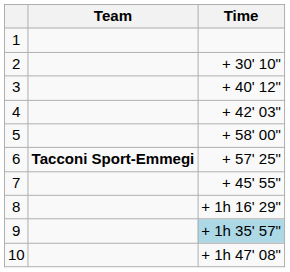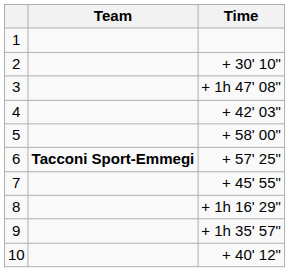 <table class="wikitable">
 <tr>
 <th></th>
 <th>Team</th>
 <th>Time</th>
 </tr>
 <tr>
 <td style="text-align:center;">1</td>
 <td></td>
 <td align="right"></td>
 </tr>
 <tr>
 <td style="text-align:center;">2</td>
 <td></td>
 <td align="right">+ 30' 10"</td>
 </tr>
 <tr>
 <td style="text-align:center;">3</td>
 <td></td>
-<td align="right">+ 40' 12"</td>
+<td align="right">+ 1h 47' 08"</td>
 </tr>
 <tr>
 <td style="text-align:center;">4</td>
 <td></td>
 <td align="right">+ 42' 03"</td>
 </tr>
 <tr>
 <td style="text-align:center;">5</td>
 <td></td>
 <td align="right">+ 58' 00"</td>
 </tr>
 <tr>
 <td style="text-align:center;">6</td>
 <td><strong>Tacconi Sport-Emmegi</strong></td>
 <td align="right">+ 57' 25"</td>
 </tr>
 <tr>
 <td style="text-align:center;">7</td>
 <td></td>
 <td align="right">+ 45' 55"</td>
 </tr>
 <tr>
 <td style="text-align:center;">8</td>
 <td></td>
 <td align="right">+ 1h 16' 29"</td>
 </tr>
 <tr>
 <td style="text-align:center;">9</td>
 <td></td>
-<td align="right" style="background: lightblue;">+ 1h 35' 57"</td>
+<td align="right">+ 1h 35' 57"</td>
 </tr>
 <tr>
 <td style="text-align:center;">10</td>
 <td></td>
-<td align="right">+ 1h 47' 08"</td>
+<td align="right">+ 40' 12"</td>
 </tr>
 </table>
